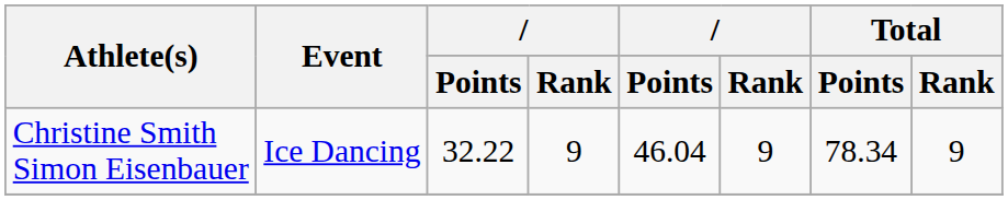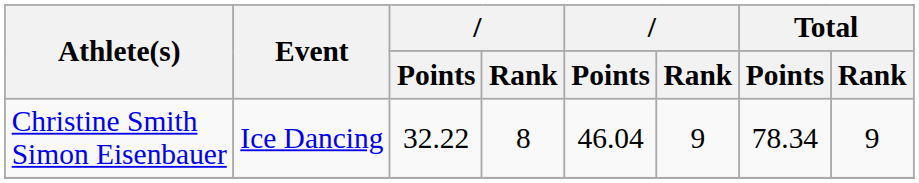 <table class="wikitable">
 <tr>
 <th rowspan="2">Athlete(s)</th>
 <th rowspan="2">Event</th>
 <th colspan="2">/</th>
 <th colspan="2">/</th>
 <th colspan="2">Total</th>
 </tr>
 <tr>
 <th>Points</th>
 <th>Rank</th>
 <th>Points</th>
 <th>Rank</th>
 <th>Points</th>
 <th>Rank</th>
 </tr>
 <tr>
 <td><a href='#'>Christine Smith</a><br><a href='#'>Simon Eisenbauer</a></td>
 <td><a href='#'>Ice Dancing</a></td>
 <td align="center">32.22</td>
-<td align="center">9</td>
+<td align="center">8</td>
 <td align="center">46.04</td>
 <td align="center">9</td>
 <td align="center">78.34</td>
 <td align="center">9</td>
 </tr>
 <tr>
 </tr>
 </table>
